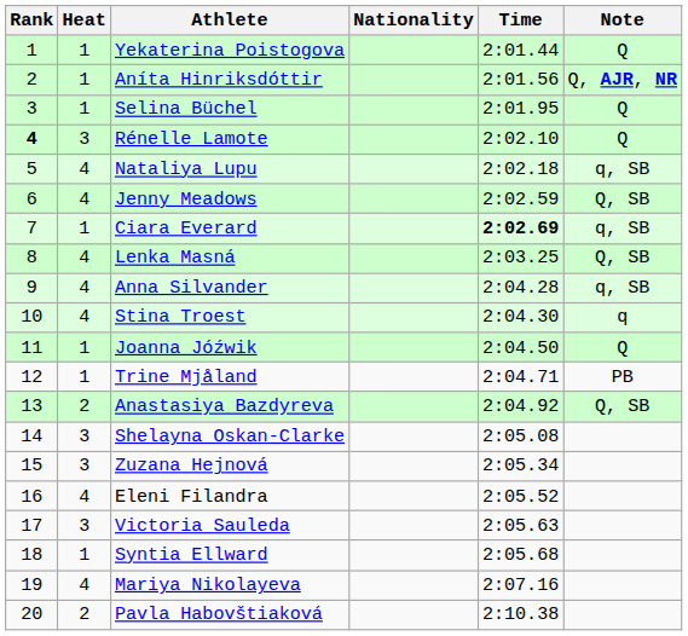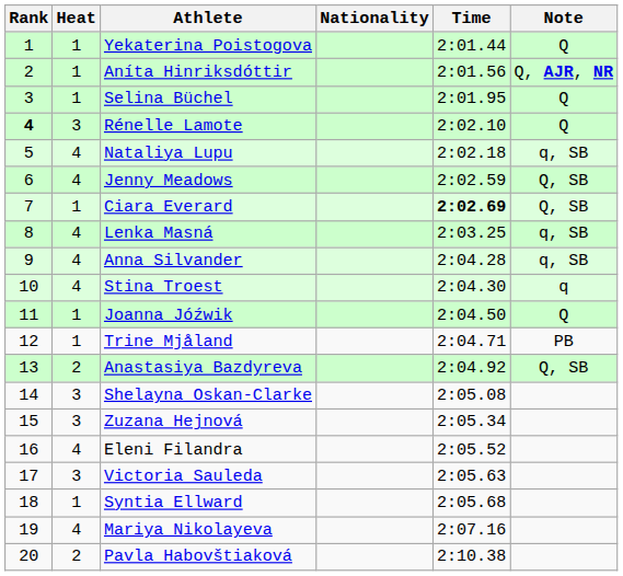 <table class="wikitable sortable" style="text-align:center">
 <tr>
 <th>Rank</th>
 <th>Heat</th>
 <th>Athlete</th>
 <th>Nationality</th>
 <th>Time</th>
 <th>Note</th>
 </tr>
 <tr bgcolor=ccffcc>
 <td>1</td>
 <td>1</td>
 <td align=left><a href='#'>Yekaterina Poistogova</a></td>
 <td align=left></td>
 <td>2:01.44</td>
 <td>Q</td>
 </tr>
 <tr bgcolor=ccffcc>
 <td>2</td>
 <td>1</td>
 <td align=left><a href='#'>Aníta Hinriksdóttir</a></td>
 <td align=left></td>
 <td>2:01.56</td>
 <td>Q, <strong><a href='#'>AJR</a></strong>, <strong><a href='#'>NR</a></strong></td>
 </tr>
 <tr bgcolor=ccffcc>
 <td>3</td>
 <td>1</td>
 <td align=left><a href='#'>Selina Büchel</a></td>
 <td align=left></td>
 <td>2:01.95</td>
 <td>Q</td>
 </tr>
 <tr bgcolor=ccffcc>
 <td><strong>4</strong></td>
 <td>3</td>
 <td align=left><a href='#'>Rénelle Lamote</a></td>
 <td align=left></td>
 <td>2:02.10</td>
 <td>Q</td>
 </tr>
 <tr bgcolor=ddffdd>
 <td>5</td>
 <td>4</td>
 <td align=left><a href='#'>Nataliya Lupu</a></td>
 <td align=left></td>
 <td>2:02.18</td>
 <td>q, SB</td>
 </tr>
 <tr bgcolor=ccffcc>
 <td>6</td>
 <td>4</td>
 <td align=left><a href='#'>Jenny Meadows</a></td>
 <td align=left></td>
 <td>2:02.59</td>
 <td>Q, SB</td>
 </tr>
 <tr bgcolor=ddffdd>
 <td>7</td>
 <td>1</td>
 <td align=left><a href='#'>Ciara Everard</a></td>
 <td align=left></td>
 <td><strong>2:02.69</strong></td>
-<td>q, SB</td>
+<td>Q, SB</td>
 </tr>
 <tr bgcolor=ccffcc>
 <td>8</td>
 <td>4</td>
 <td align=left><a href='#'>Lenka Masná</a></td>
 <td align=left></td>
 <td>2:03.25</td>
-<td>Q, SB</td>
+<td>q, SB</td>
 </tr>
 <tr bgcolor=ddffdd>
 <td>9</td>
 <td>4</td>
 <td align=left><a href='#'>Anna Silvander</a></td>
 <td align=left></td>
 <td>2:04.28</td>
 <td>q, SB</td>
 </tr>
 <tr bgcolor=ddffdd>
 <td>10</td>
 <td>4</td>
 <td align=left><a href='#'>Stina Troest</a></td>
 <td align=left></td>
 <td>2:04.30</td>
 <td>q</td>
 </tr>
 <tr bgcolor=ccffcc>
 <td>11</td>
 <td>1</td>
 <td align=left><a href='#'>Joanna Jóźwik</a></td>
 <td align=left></td>
 <td>2:04.50</td>
 <td>Q</td>
 </tr>
 <tr>
 <td>12</td>
 <td>1</td>
 <td align=left><a href='#'>Trine Mjåland</a></td>
 <td align=left></td>
 <td>2:04.71</td>
 <td>PB</td>
 </tr>
 <tr bgcolor=ccffcc>
 <td>13</td>
 <td>2</td>
 <td align=left><a href='#'>Anastasiya Bazdyreva</a></td>
 <td align=left></td>
 <td>2:04.92</td>
 <td>Q, SB</td>
 </tr>
 <tr>
 <td>14</td>
 <td>3</td>
 <td align=left><a href='#'>Shelayna Oskan-Clarke</a></td>
 <td align=left></td>
 <td>2:05.08</td>
 <td></td>
 </tr>
 <tr>
 <td>15</td>
 <td>3</td>
 <td align=left><a href='#'>Zuzana Hejnová</a></td>
 <td align=left></td>
 <td>2:05.34</td>
 <td></td>
 </tr>
 <tr>
 <td>16</td>
 <td>4</td>
 <td align=left>Eleni Filandra</td>
 <td align=left></td>
 <td>2:05.52</td>
 <td></td>
 </tr>
 <tr>
 <td>17</td>
 <td>3</td>
 <td align=left><a href='#'>Victoria Sauleda</a></td>
 <td align=left></td>
 <td>2:05.63</td>
 <td></td>
 </tr>
 <tr>
 <td>18</td>
 <td>1</td>
 <td align=left><a href='#'>Syntia Ellward</a></td>
 <td align=left></td>
 <td>2:05.68</td>
 <td></td>
 </tr>
 <tr>
 <td>19</td>
 <td>4</td>
 <td align=left><a href='#'>Mariya Nikolayeva</a></td>
 <td align=left></td>
 <td>2:07.16</td>
 <td></td>
 </tr>
 <tr>
 <td>20</td>
 <td>2</td>
 <td align=left><a href='#'>Pavla Habovštiaková</a></td>
 <td align=left></td>
 <td>2:10.38</td>
 <td></td>
 </tr>
 </table>
